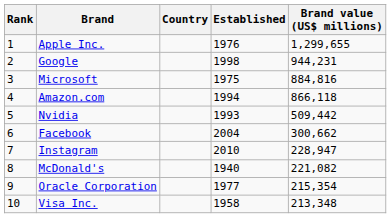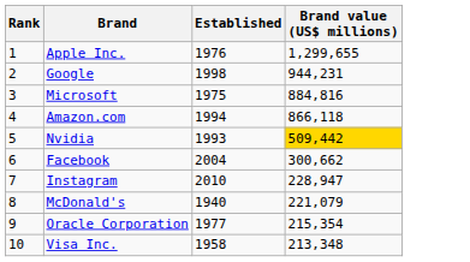 <table class="wikitable sortable">
 <tr>
 <th>Rank</th>
 <th>Brand</th>
-<th>Country</th>
 <th>Established</th>
 <th>Brand value<br>(US$ millions)</th>
 </tr>
 <tr>
 <td>1</td>
 <td><a href='#'>Apple Inc.</a></td>
-<td></td>
 <td>1976</td>
 <td>1,299,655</td>
 </tr>
 <tr>
 <td>2</td>
 <td><a href='#'>Google</a></td>
-<td></td>
 <td>1998</td>
 <td>944,231</td>
 </tr>
 <tr>
 <td>3</td>
 <td><a href='#'>Microsoft</a></td>
-<td></td>
 <td>1975</td>
 <td>884,816</td>
 </tr>
 <tr>
 <td>4</td>
 <td><a href='#'>Amazon.com</a></td>
-<td></td>
 <td>1994</td>
 <td>866,118</td>
 </tr>
 <tr>
 <td>5</td>
 <td><a href='#'>Nvidia</a></td>
-<td></td>
 <td>1993</td>
-<td>509,442</td>
+<td style="background: gold;">509,442</td>
 </tr>
 <tr>
 <td>6</td>
 <td><a href='#'>Facebook</a></td>
-<td></td>
 <td>2004</td>
 <td>300,662</td>
 </tr>
 <tr>
 <td>7</td>
 <td><a href='#'>Instagram</a></td>
-<td></td>
 <td>2010</td>
 <td>228,947</td>
 </tr>
 <tr>
 <td>8</td>
 <td><a href='#'>McDonald's</a></td>
-<td></td>
 <td>1940</td>
-<td>221,082</td>
+<td>221,079</td>
 </tr>
 <tr>
 <td>9</td>
 <td><a href='#'>Oracle Corporation</a></td>
-<td></td>
 <td>1977</td>
 <td>215,354</td>
 </tr>
 <tr>
 <td>10</td>
 <td><a href='#'>Visa Inc.</a></td>
-<td></td>
 <td>1958</td>
 <td>213,348</td>
 </tr>
 </table>
